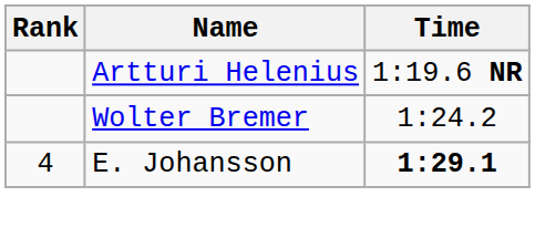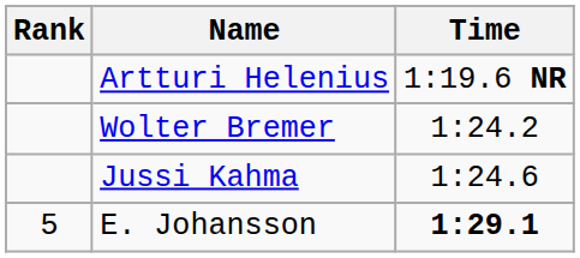 <table class="wikitable" style="text-align:center">
 <tr>
 <th>Rank</th>
 <th>Name</th>
 <th>Time</th>
 </tr>
 <tr>
 <td></td>
 <td align=left><a href='#'>Artturi Helenius</a></td>
 <td>1:19.6 <strong>NR</strong></td>
 </tr>
 <tr>
 <td></td>
 <td align=left><a href='#'>Wolter Bremer</a></td>
 <td>1:24.2</td>
 </tr>
 <tr>
-<td>4</td>
+<td></td>
+<td align=left><a href='#'>Jussi Kahma</a></td>
+<td>1:24.6</td>
+</tr>
+<tr>
+<td>5</td>
 <td align=left>E. Johansson</td>
 <td><strong>1:29.1</strong></td>
 </tr>
 </table>
